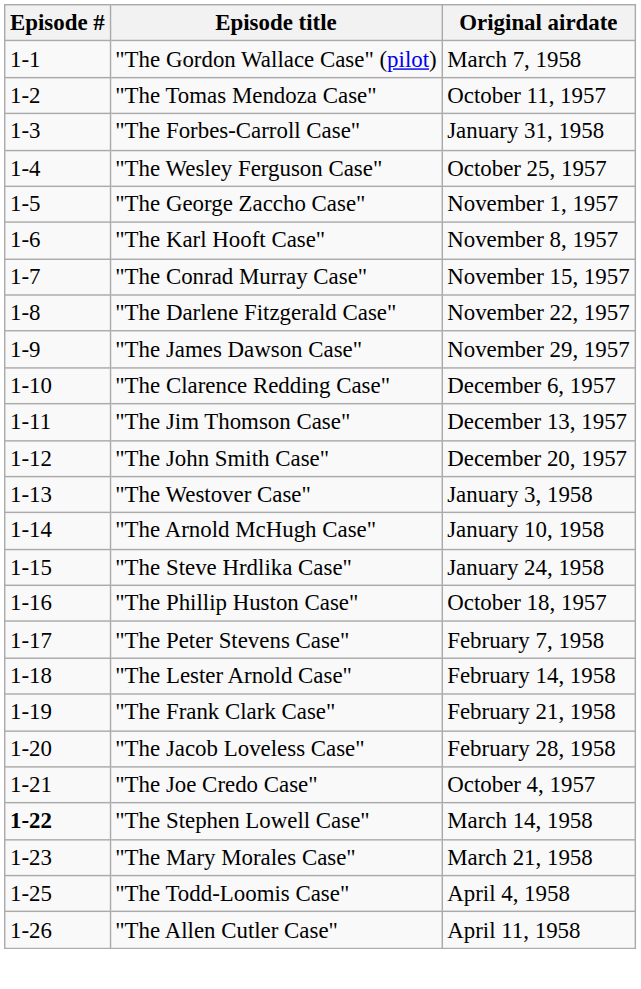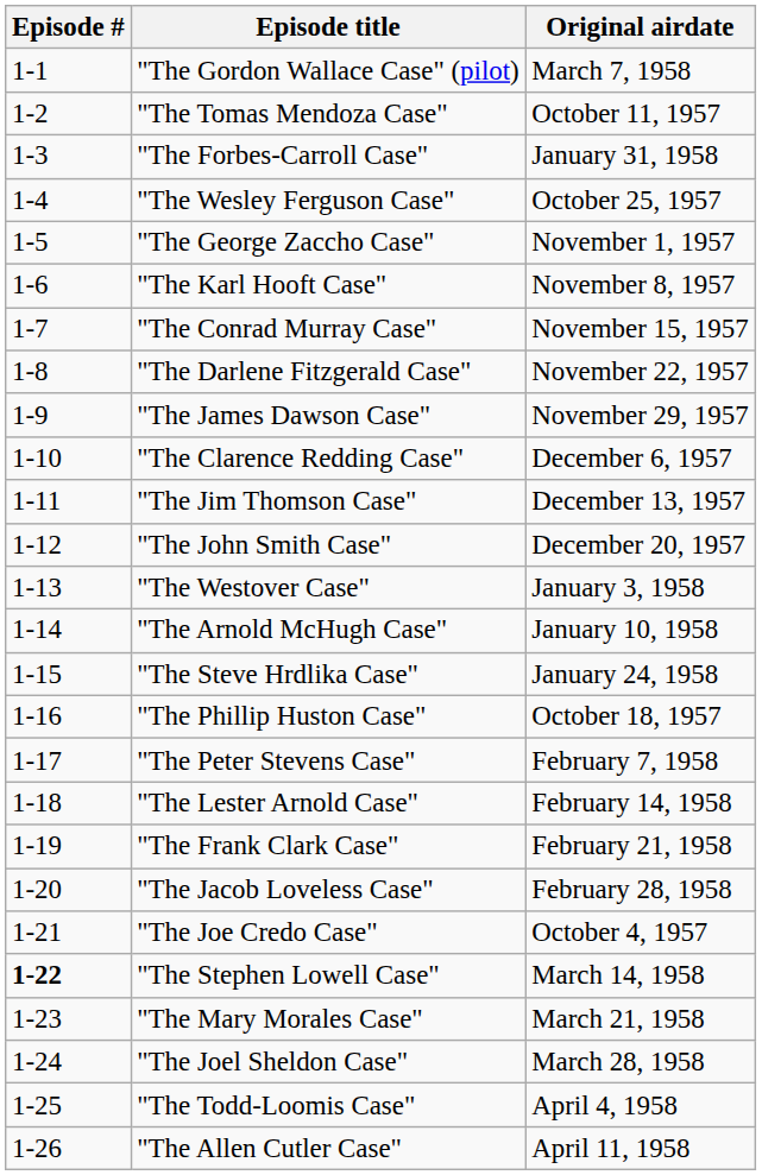 <table class="wikitable">
 <tr>
 <th>Episode #</th>
 <th>Episode title</th>
 <th>Original airdate</th>
 </tr>
 <tr>
 <td>1-1</td>
 <td>"The Gordon Wallace Case" (<a href='#'>pilot</a>)</td>
 <td>March 7, 1958</td>
 </tr>
 <tr>
 <td>1-2</td>
 <td>"The Tomas Mendoza Case"</td>
 <td>October 11, 1957</td>
 </tr>
 <tr>
 <td>1-3</td>
 <td>"The Forbes-Carroll Case"</td>
 <td>January 31, 1958</td>
 </tr>
 <tr>
 <td>1-4</td>
 <td>"The Wesley Ferguson Case"</td>
 <td>October 25, 1957</td>
 </tr>
 <tr>
 <td>1-5</td>
 <td>"The George Zaccho Case"</td>
 <td>November 1, 1957</td>
 </tr>
 <tr>
 <td>1-6</td>
 <td>"The Karl Hooft Case"</td>
 <td>November 8, 1957</td>
 </tr>
 <tr>
 <td>1-7</td>
 <td>"The Conrad Murray Case"</td>
 <td>November 15, 1957</td>
 </tr>
 <tr>
 <td>1-8</td>
 <td>"The Darlene Fitzgerald Case"</td>
 <td>November 22, 1957</td>
 </tr>
 <tr>
 <td>1-9</td>
 <td>"The James Dawson Case"</td>
 <td>November 29, 1957</td>
 </tr>
 <tr>
 <td>1-10</td>
 <td>"The Clarence Redding Case"</td>
 <td>December 6, 1957</td>
 </tr>
 <tr>
 <td>1-11</td>
 <td>"The Jim Thomson Case"</td>
 <td>December 13, 1957</td>
 </tr>
 <tr>
 <td>1-12</td>
 <td>"The John Smith Case"</td>
 <td>December 20, 1957</td>
 </tr>
 <tr>
 <td>1-13</td>
 <td>"The Westover Case"</td>
 <td>January 3, 1958</td>
 </tr>
 <tr>
 <td>1-14</td>
 <td>"The Arnold McHugh Case"</td>
 <td>January 10, 1958</td>
 </tr>
 <tr>
 <td>1-15</td>
 <td>"The Steve Hrdlika Case"</td>
 <td>January 24, 1958</td>
 </tr>
 <tr>
 <td>1-16</td>
 <td>"The Phillip Huston Case"</td>
 <td>October 18, 1957</td>
 </tr>
 <tr>
 <td>1-17</td>
 <td>"The Peter Stevens Case"</td>
 <td>February 7, 1958</td>
 </tr>
 <tr>
 <td>1-18</td>
 <td>"The Lester Arnold Case"</td>
 <td>February 14, 1958</td>
 </tr>
 <tr>
 <td>1-19</td>
 <td>"The Frank Clark Case"</td>
 <td>February 21, 1958</td>
 </tr>
 <tr>
 <td>1-20</td>
 <td>"The Jacob Loveless Case"</td>
 <td>February 28, 1958</td>
 </tr>
 <tr>
 <td>1-21</td>
 <td>"The Joe Credo Case"</td>
 <td>October 4, 1957</td>
 </tr>
 <tr>
 <td><strong>1-22</strong></td>
 <td>"The Stephen Lowell Case"</td>
 <td>March 14, 1958</td>
 </tr>
 <tr>
 <td>1-23</td>
 <td>"The Mary Morales Case"</td>
 <td>March 21, 1958</td>
 </tr>
 <tr>
+<td>1-24</td>
+<td>"The Joel Sheldon Case"</td>
+<td>March 28, 1958</td>
+</tr>
+<tr>
 <td>1-25</td>
 <td>"The Todd-Loomis Case"</td>
 <td>April 4, 1958</td>
 </tr>
 <tr>
 <td>1-26</td>
 <td>"The Allen Cutler Case"</td>
 <td>April 11, 1958</td>
 </tr>
 </table>
